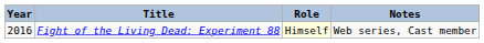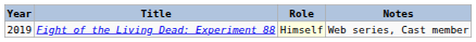 <table class="wikitable">
 <tr>
 <th style="background:#B0C4DE;">Year</th>
 <th style="background:#B0C4DE;">Title</th>
 <th style="background:#B0C4DE;">Role</th>
 <th style="background:#B0C4DE;">Notes</th>
 </tr>
 <tr>
-<td align="center">2016</td>
+<td align="center">2019</td>
 <td><em><a href='#'>Fight of the Living Dead: Experiment 88</a></em></td>
 <td style="background: lightyellow;">Himself</td>
 <td>Web series, Cast member</td>
 </tr>
 </table>
